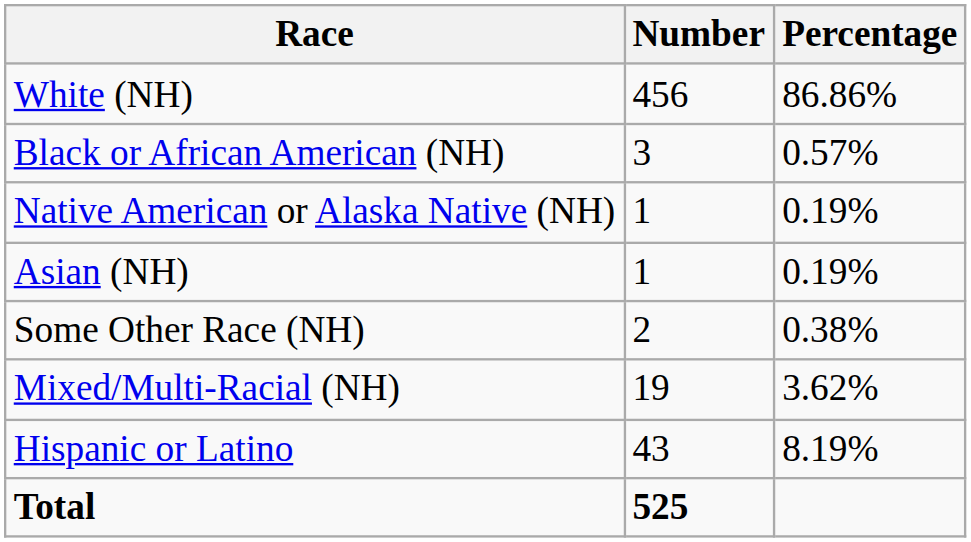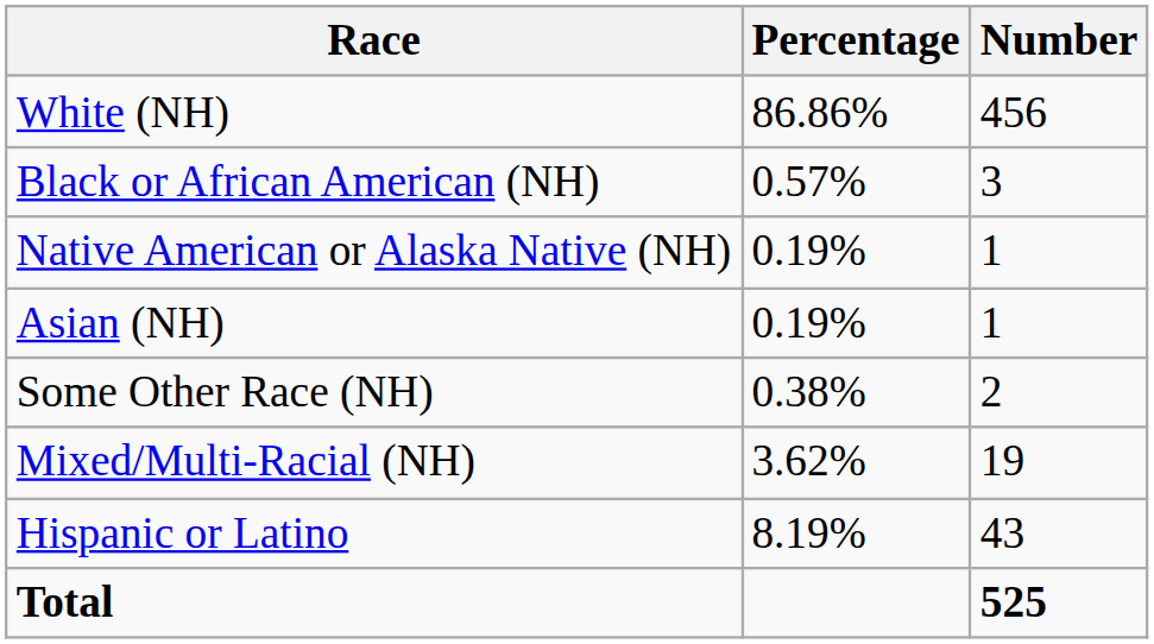 <table class="wikitable">
 <tr>
 <th>Race</th>
+<th>Percentage</th>
 <th>Number</th>
-<th>Percentage</th>
 </tr>
 <tr>
 <td><a href='#'>White</a> (NH)</td>
+<td>86.86%</td>
 <td>456</td>
-<td>86.86%</td>
 </tr>
 <tr>
 <td><a href='#'>Black or African American</a> (NH)</td>
+<td>0.57%</td>
 <td>3</td>
-<td>0.57%</td>
 </tr>
 <tr>
 <td><a href='#'>Native American</a> or <a href='#'>Alaska Native</a> (NH)</td>
+<td>0.19%</td>
 <td>1</td>
-<td>0.19%</td>
 </tr>
 <tr>
 <td><a href='#'>Asian</a> (NH)</td>
+<td>0.19%</td>
 <td>1</td>
-<td>0.19%</td>
 </tr>
 <tr>
 <td>Some Other Race (NH)</td>
+<td>0.38%</td>
 <td>2</td>
-<td>0.38%</td>
 </tr>
 <tr>
 <td><a href='#'>Mixed/Multi-Racial</a> (NH)</td>
+<td>3.62%</td>
 <td>19</td>
-<td>3.62%</td>
 </tr>
 <tr>
 <td><a href='#'>Hispanic or Latino</a></td>
+<td>8.19%</td>
 <td>43</td>
-<td>8.19%</td>
 </tr>
 <tr>
 <td><strong>Total</strong></td>
+<td></td>
 <td><strong>525</strong></td>
-<td></td>
 </tr>
 </table>
